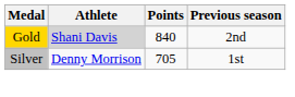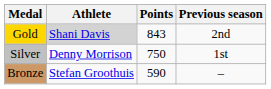 <table class="wikitable">
 <tr>
 <th><strong>Medal</strong></th>
 <th><strong>Athlete</strong></th>
 <th><strong>Points</strong></th>
 <th><strong>Previous season</strong></th>
 </tr>
 <tr align="center">
 <td bgcolor="gold">Gold</td>
 <td align="left" style="background: lightgrey;"> <a href='#'>Shani Davis</a></td>
-<td>840</td>
+<td>843</td>
 <td>2nd</td>
 </tr>
 <tr align="center">
 <td bgcolor="silver">Silver</td>
 <td align="left"> <a href='#'>Denny Morrison</a></td>
-<td>705</td>
+<td>750</td>
 <td>1st</td>
 </tr>
+<tr align="center">
+<td bgcolor="CC9966">Bronze</td>
+<td align="left"> <a href='#'>Stefan Groothuis</a></td>
+<td>590</td>
+<td>–</td>
+</tr>
 </table>
